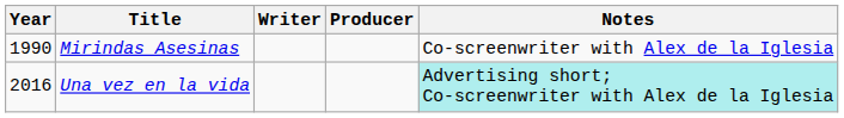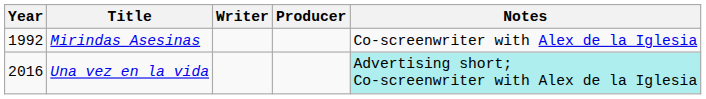 <table class= "wikitable sortable">
 <tr>
 <th style="width:26px;">Year</th>
 <th>Title</th>
 <th>Writer</th>
 <th>Producer</th>
 <th>Notes</th>
 </tr>
 <tr>
-<td>1990</td>
+<td>1992</td>
 <td><em><a href='#'>Mirindas Asesinas</a></em></td>
 <td></td>
 <td></td>
 <td>Co-screenwriter with <a href='#'>Alex de la Iglesia</a></td>
 </tr>
 <tr>
 <td>2016</td>
 <td><em><a href='#'>Una vez en la vida</a></em></td>
 <td></td>
 <td></td>
 <td style="background: paleturquoise;">Advertising short;<br>Co-screenwriter with Alex de la Iglesia</td>
 </tr>
 </table>
